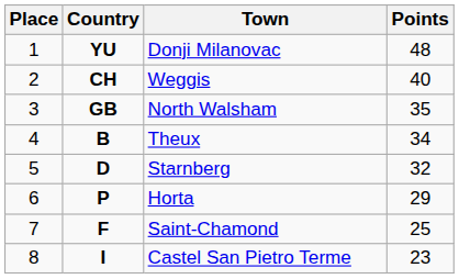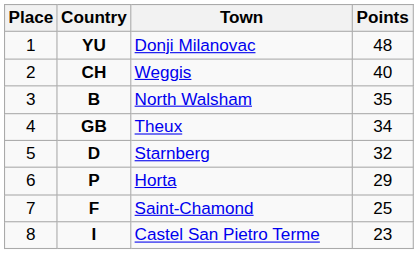 <table class="wikitable">
 <tr>
 <th width="25">Place</th>
 <th width="25">Country</th>
 <th width="200">Town</th>
 <th width="25">Points</th>
 </tr>
 <tr>
 <td align="center">1</td>
 <td align="center"><strong>YU</strong></td>
 <td align="left"><a href='#'>Donji Milanovac</a></td>
 <td align="center">48</td>
 </tr>
 <tr>
 <td align="center">2</td>
 <td align="center"><strong>CH</strong></td>
 <td align="left"><a href='#'>Weggis</a></td>
 <td align="center">40</td>
 </tr>
 <tr>
 <td align="center">3</td>
-<td align="center"><strong>GB</strong></td>
+<td align="center"><strong>B</strong></td>
 <td align="left"><a href='#'>North Walsham</a></td>
 <td align="center">35</td>
 </tr>
 <tr>
 <td align="center">4</td>
-<td align="center"><strong>B</strong></td>
+<td align="center"><strong>GB</strong></td>
 <td align="left"><a href='#'>Theux</a></td>
 <td align="center">34</td>
 </tr>
 <tr>
 <td align="center">5</td>
 <td align="center"><strong>D</strong></td>
 <td align="left"><a href='#'>Starnberg</a></td>
 <td align="center">32</td>
 </tr>
 <tr>
 <td align="center">6</td>
 <td align="center"><strong>P</strong></td>
 <td align="left"><a href='#'>Horta</a></td>
 <td align="center">29</td>
 </tr>
 <tr>
 <td align="center">7</td>
 <td align="center"><strong>F</strong></td>
 <td align="left"><a href='#'>Saint-Chamond</a></td>
 <td align="center">25</td>
 </tr>
 <tr>
 <td align="center">8</td>
 <td align="center"><strong>I</strong></td>
 <td align="left"><a href='#'>Castel San Pietro Terme</a></td>
 <td align="center">23</td>
 </tr>
 </table>
